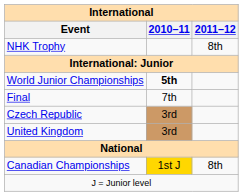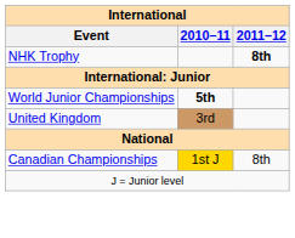 <table class="wikitable" style="text-align:center">
 <tr>
 <th style="background-color: #ffdead; " colspan=3 align=center>International</th>
 </tr>
 <tr>
 <th>Event</th>
 <th><a href='#'>2010–11</a></th>
 <th><a href='#'>2011–12</a></th>
 </tr>
 <tr>
 <td align=left> <a href='#'>NHK Trophy</a></td>
 <td></td>
-<td>8th</td>
+<td><strong>8th</strong></td>
 </tr>
 <tr>
 <th style="background-color: #ffdead; " colspan=3 align=center>International: Junior</th>
 </tr>
 <tr>
 <td align=left><a href='#'>World Junior Championships</a></td>
 <td><strong>5th</strong></td>
-<td></td>
-</tr>
-<tr>
-<td align=left> <a href='#'>Final</a></td>
-<td>7th</td>
-<td></td>
-</tr>
-<tr>
-<td align=left> <a href='#'>Czech Republic</a></td>
-<td bgcolor=cc9966>3rd</td>
 <td></td>
 </tr>
 <tr>
 <td align=left> <a href='#'>United Kingdom</a></td>
 <td bgcolor=cc9966>3rd</td>
 <td></td>
 </tr>
 <tr>
 <th style="background-color: #ffdead; " colspan=3 align=center>National</th>
 </tr>
 <tr>
 <td align=left><a href='#'>Canadian Championships</a></td>
 <td bgcolor=gold>1st J</td>
 <td>8th</td>
 </tr>
 <tr>
 <td colspan=3 align=center><small> J = Junior level </small></td>
 </tr>
 </table>
